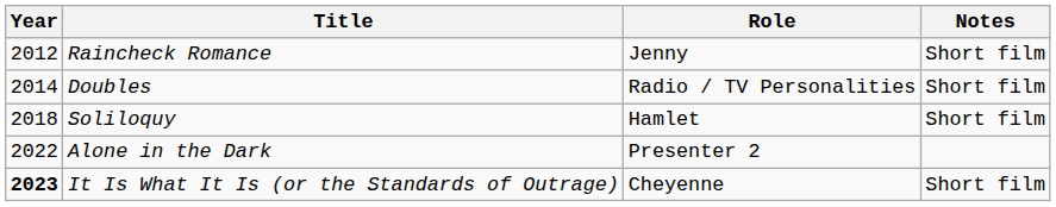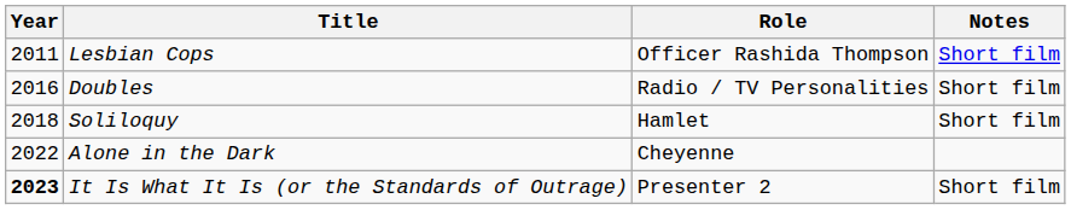 <table class="wikitable sortable">
 <tr>
 <th>Year</th>
 <th>Title</th>
 <th>Role</th>
 <th class="unsortable">Notes</th>
 </tr>
 <tr>
-<td>2012</td>
-<td><em>Raincheck Romance</em></td>
-<td>Jenny</td>
-<td>Short film</td>
+<td>2011</td>
+<td><em>Lesbian Cops</em></td>
+<td>Officer Rashida Thompson</td>
+<td><a href='#'>Short film</a></td>
 </tr>
 <tr>
-<td>2014</td>
+<td>2016</td>
 <td><em>Doubles</em></td>
 <td>Radio / TV Personalities</td>
 <td>Short film</td>
 </tr>
 <tr>
 <td>2018</td>
 <td><em>Soliloquy</em></td>
 <td>Hamlet</td>
 <td>Short film</td>
 </tr>
 <tr>
 <td>2022</td>
 <td><em>Alone in the Dark</em></td>
-<td>Presenter 2</td>
+<td>Cheyenne</td>
 <td></td>
 </tr>
 <tr>
 <td><strong>2023</strong></td>
 <td><em>It Is What It Is (or the Standards of Outrage)</em></td>
-<td>Cheyenne</td>
+<td>Presenter 2</td>
 <td>Short film</td>
 </tr>
 </table>
